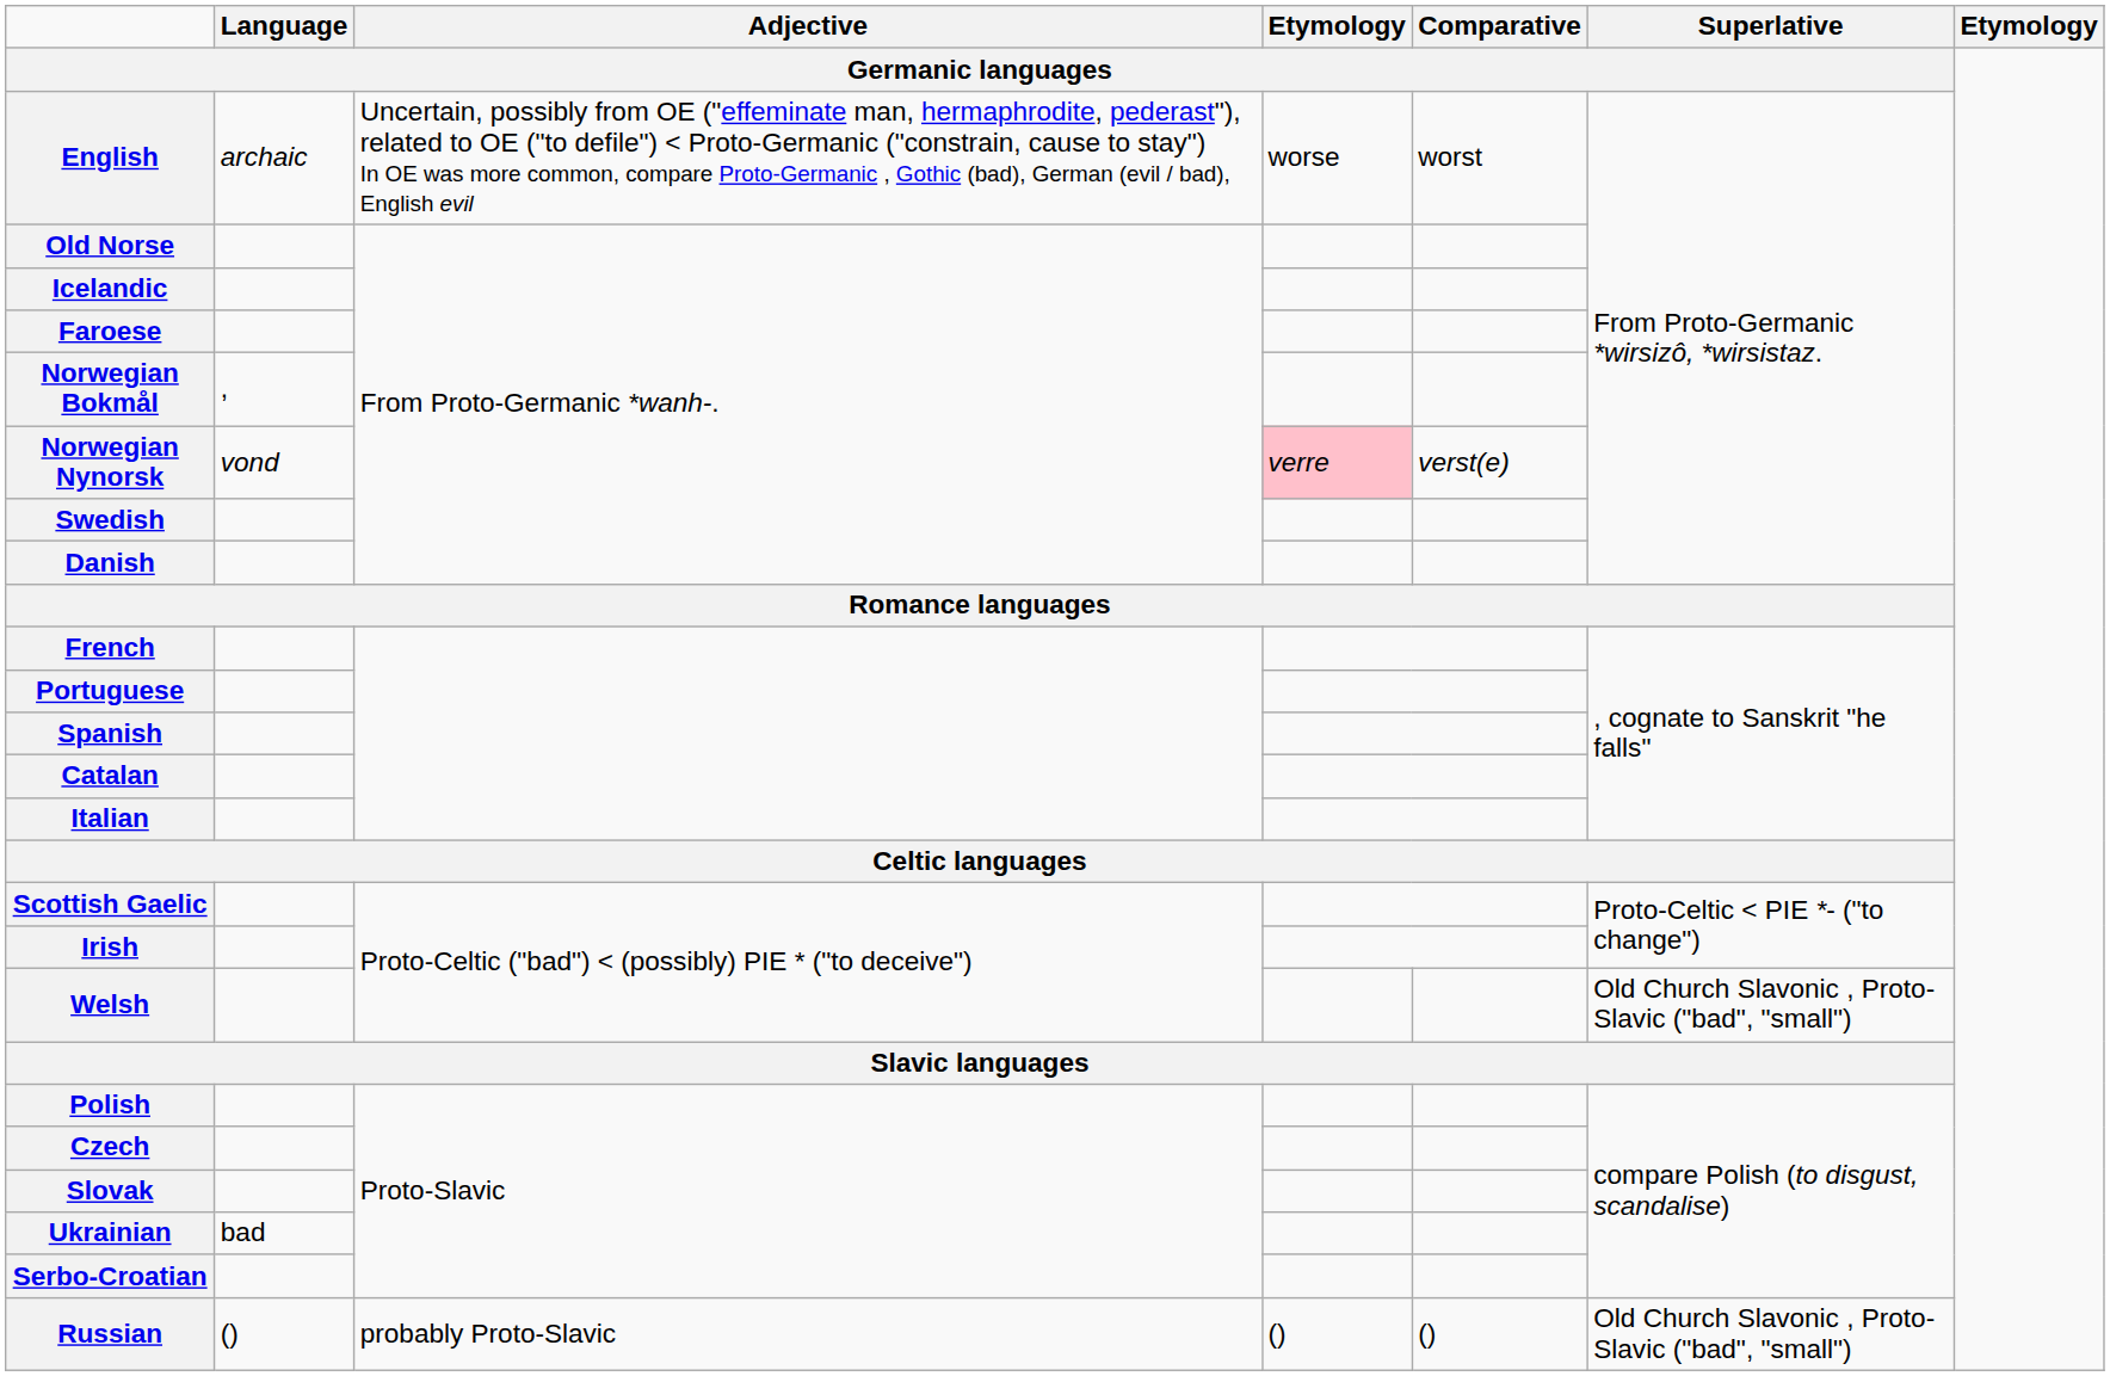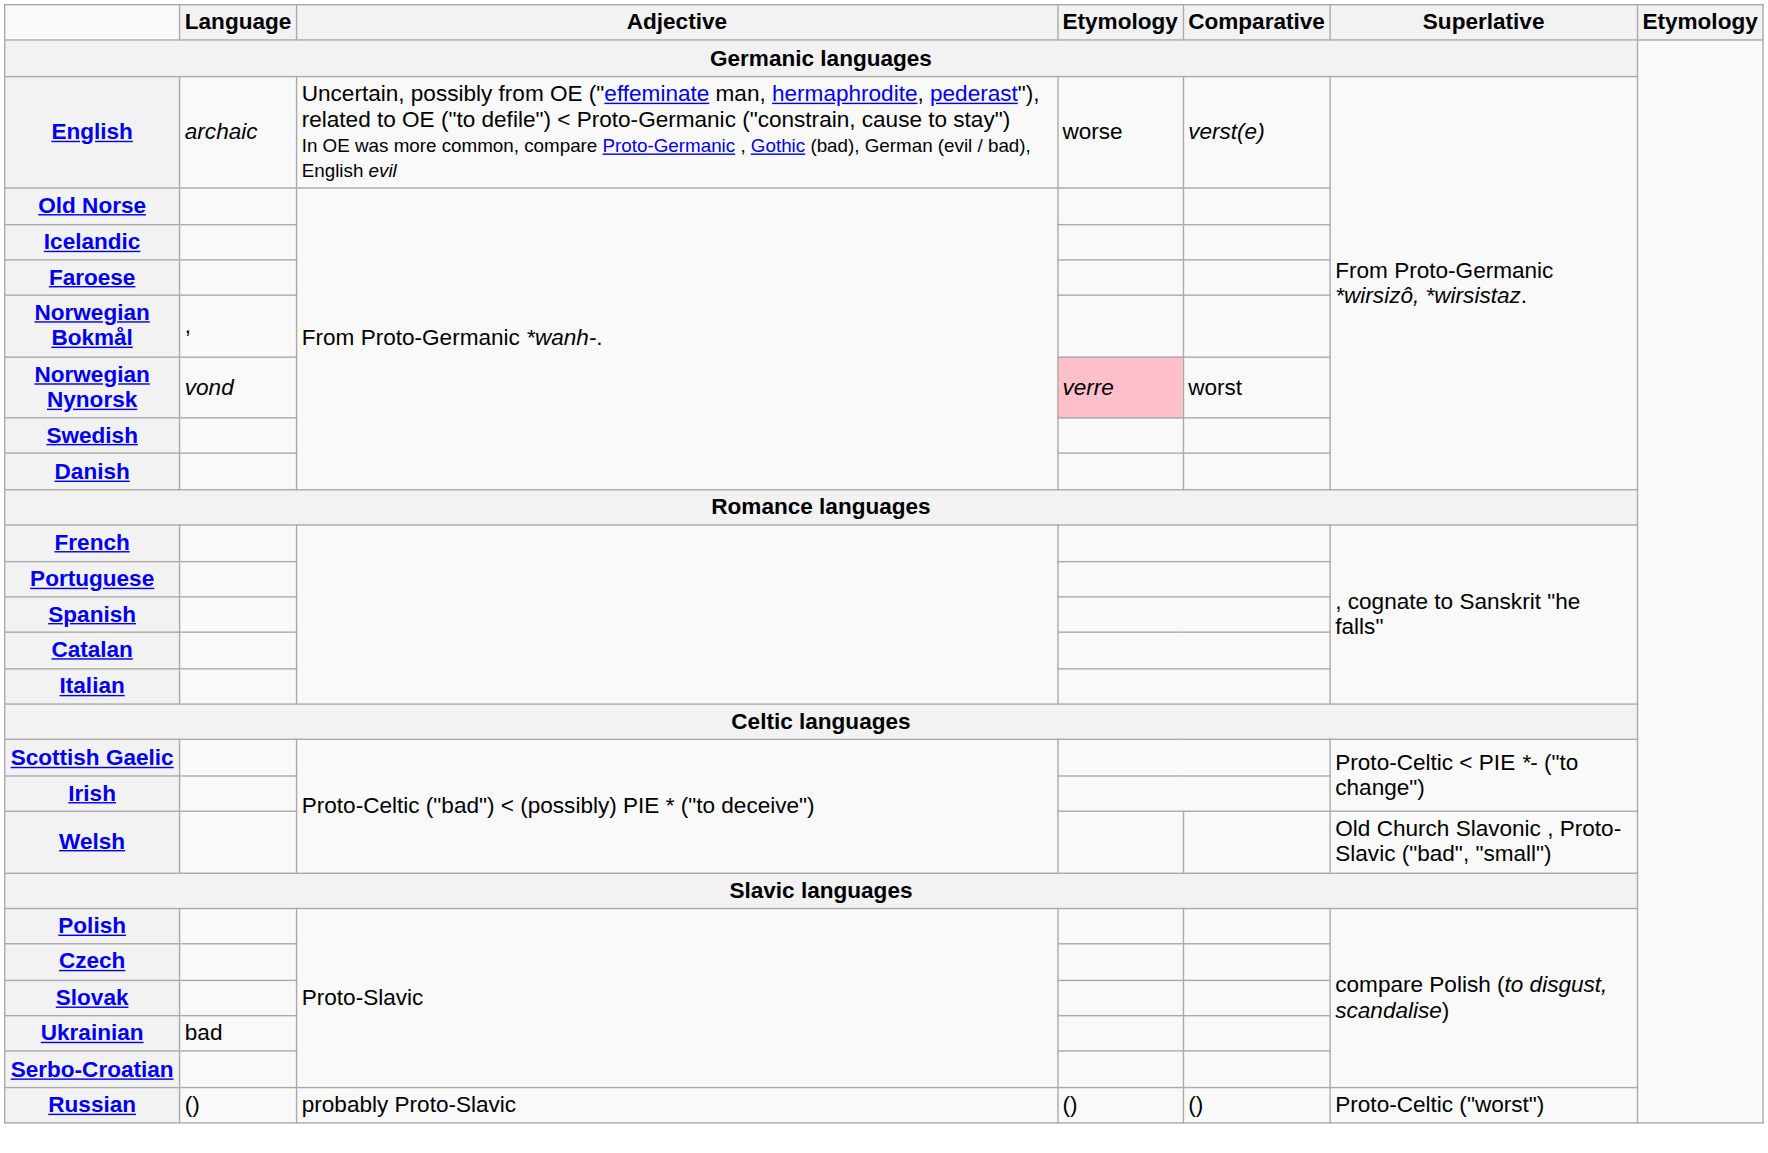 <table class="wikitable">
 <tr>
 <td></td>
 <th>Language</th>
 <th>Adjective</th>
 <th>Etymology</th>
 <th>Comparative</th>
 <th>Superlative</th>
 <th>Etymology</th>
 </tr>
 <tr>
 <th colspan="6">Germanic languages</th>
 </tr>
 <tr>
 <th><a href='#'>English</a></th>
 <td><em>archaic</em> </td>
 <td>Uncertain, possibly from OE  ("<a href='#'>effeminate</a> man, <a href='#'>hermaphrodite</a>, <a href='#'>pederast</a>"), related to OE  ("to defile") < Proto-Germanic  ("constrain, cause to stay")<br><small>In OE  was more common, compare <a href='#'>Proto-Germanic</a> , <a href='#'>Gothic</a>  (bad), German  (evil / bad), English <em>evil</em></small></td>
 <td>worse</td>
-<td>worst</td>
+<td><em>verst(e)</em></td>
 <td rowspan="8">From Proto-Germanic <em>*wirsizô, *wirsistaz</em>.</td>
 </tr>
 <tr>
 <th><a href='#'>Old Norse</a></th>
 <td></td>
 <td rowspan="7">From Proto-Germanic <em>*wanh-</em>.</td>
 <td></td>
 <td></td>
 </tr>
 <tr>
 <th><a href='#'>Icelandic</a></th>
 <td></td>
 <td></td>
 <td></td>
 </tr>
 <tr>
 <th><a href='#'>Faroese</a></th>
 <td></td>
 <td></td>
 <td></td>
 </tr>
 <tr>
 <th><a href='#'>Norwegian Bokmål</a></th>
 <td>, </td>
 <td></td>
 <td></td>
 </tr>
 <tr>
 <th><a href='#'>Norwegian Nynorsk</a></th>
 <td><em>vond</em></td>
 <td style="background: pink;"><em>verre</em></td>
-<td><em>verst(e)</em></td>
+<td>worst</td>
 </tr>
 <tr>
 <th><a href='#'>Swedish</a></th>
 <td></td>
 <td></td>
 <td></td>
 </tr>
 <tr>
 <th><a href='#'>Danish</a></th>
 <td></td>
 <td></td>
 <td></td>
 </tr>
 <tr>
 <th colspan="6">Romance languages</th>
 </tr>
 <tr>
 <th><a href='#'>French</a></th>
 <td></td>
 <td rowspan="5"></td>
 <td colspan="2"></td>
 <td rowspan="5">, cognate to Sanskrit  "he falls"</td>
 </tr>
 <tr>
 <th><a href='#'>Portuguese</a></th>
 <td></td>
 <td colspan="2"></td>
 </tr>
 <tr>
 <th><a href='#'>Spanish</a></th>
 <td></td>
 <td colspan="2"></td>
 </tr>
 <tr>
 <th><a href='#'>Catalan</a></th>
 <td></td>
 <td colspan="2"></td>
 </tr>
 <tr>
 <th><a href='#'>Italian</a></th>
 <td></td>
 <td colspan="2"></td>
 </tr>
 <tr>
 <th colspan="6">Celtic languages</th>
 </tr>
 <tr>
 <th><a href='#'>Scottish Gaelic</a></th>
 <td></td>
 <td rowspan="3">Proto-Celtic  ("bad") < (possibly) PIE *<em></em> ("to deceive")</td>
 <td colspan="2"></td>
 <td rowspan="2">Proto-Celtic  < PIE <em>*</em>- ("to change")</td>
 </tr>
 <tr>
 <th><a href='#'>Irish</a></th>
 <td></td>
 <td colspan="2"></td>
 </tr>
 <tr>
 <th><a href='#'>Welsh</a></th>
 <td></td>
 <td></td>
 <td></td>
 <td>Old Church Slavonic , Proto-Slavic <em></em> ("bad", "small")</td>
 </tr>
 <tr>
 <th colspan="6">Slavic languages</th>
 </tr>
 <tr>
 <th><a href='#'>Polish</a></th>
 <td></td>
 <td rowspan="5">Proto-Slavic <em></em></td>
 <td></td>
 <td></td>
 <td rowspan="5">compare Polish  (<em>to disgust, scandalise</em>)</td>
 </tr>
 <tr>
 <th><a href='#'>Czech</a></th>
 <td></td>
 <td></td>
 <td></td>
 </tr>
 <tr>
 <th><a href='#'>Slovak</a></th>
 <td></td>
 <td></td>
 <td></td>
 </tr>
 <tr>
 <th><a href='#'>Ukrainian</a></th>
 <td>bad</td>
 <td></td>
 <td></td>
 </tr>
 <tr>
 <th><a href='#'>Serbo-Croatian</a></th>
 <td></td>
 <td></td>
 <td></td>
 </tr>
 <tr>
 <th><a href='#'>Russian</a></th>
 <td> ()</td>
 <td>probably Proto-Slavic <em></em></td>
 <td> ()</td>
 <td> ()</td>
-<td>Old Church Slavonic , Proto-Slavic <em></em> ("bad", "small")</td>
+<td>Proto-Celtic  ("worst")</td>
 </tr>
 </table>
